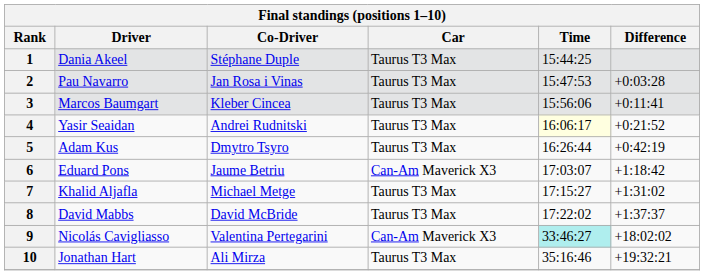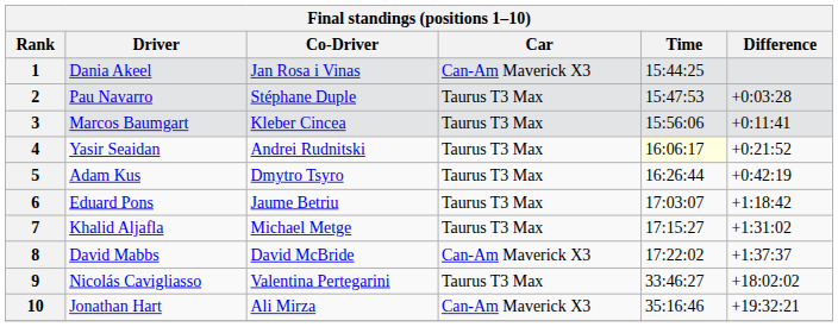 <table class="wikitable" style="width:50em;margin-bottom:0;">
 <tr>
 <th colspan=6>Final standings (positions 1–10)</th>
 </tr>
 <tr>
 <th>Rank</th>
 <th>Driver</th>
 <th>Co-Driver</th>
 <th>Car</th>
 <th>Time</th>
 <th>Difference</th>
 </tr>
 <tr style="background:#e3e4e5;">
 <th>1</th>
 <td> <a href='#'>Dania Akeel</a></td>
-<td> <a href='#'>Stéphane Duple</a></td>
-<td>Taurus T3 Max</td>
+<td> <a href='#'>Jan Rosa i Vinas</a></td>
+<td><a href='#'>Can-Am</a> Maverick X3</td>
 <td>15:44:25</td>
 <td></td>
 </tr>
 <tr style="background:#e3e4e5;">
 <th>2</th>
 <td> <a href='#'>Pau Navarro</a></td>
-<td> <a href='#'>Jan Rosa i Vinas</a></td>
+<td> <a href='#'>Stéphane Duple</a></td>
 <td>Taurus T3 Max</td>
 <td>15:47:53</td>
 <td>+0:03:28</td>
 </tr>
 <tr style="background:#e3e4e5;">
 <th>3</th>
 <td> <a href='#'>Marcos Baumgart</a></td>
 <td> <a href='#'>Kleber Cincea</a></td>
 <td>Taurus T3 Max</td>
 <td>15:56:06</td>
 <td>+0:11:41</td>
 </tr>
 <tr>
 <th>4</th>
 <td> <a href='#'>Yasir Seaidan</a></td>
 <td> <a href='#'>Andrei Rudnitski</a></td>
 <td>Taurus T3 Max</td>
 <td style="background: lightyellow;">16:06:17</td>
 <td>+0:21:52</td>
 </tr>
 <tr>
 <th>5</th>
 <td> <a href='#'>Adam Kus</a></td>
 <td> <a href='#'>Dmytro Tsyro</a></td>
 <td>Taurus T3 Max</td>
 <td>16:26:44</td>
 <td>+0:42:19</td>
 </tr>
 <tr>
 <th>6</th>
 <td> <a href='#'>Eduard Pons</a></td>
 <td> <a href='#'>Jaume Betriu</a></td>
-<td><a href='#'>Can-Am</a> Maverick X3</td>
+<td>Taurus T3 Max</td>
 <td>17:03:07</td>
 <td>+1:18:42</td>
 </tr>
 <tr>
 <th>7</th>
 <td> <a href='#'>Khalid Aljafla</a></td>
 <td> <a href='#'>Michael Metge</a></td>
 <td>Taurus T3 Max</td>
 <td>17:15:27</td>
 <td>+1:31:02</td>
 </tr>
 <tr>
 <th>8</th>
 <td> <a href='#'>David Mabbs</a></td>
 <td> <a href='#'>David McBride</a></td>
-<td>Taurus T3 Max</td>
+<td><a href='#'>Can-Am</a> Maverick X3</td>
 <td>17:22:02</td>
 <td>+1:37:37</td>
 </tr>
 <tr>
 <th>9</th>
 <td> <a href='#'>Nicolás Cavigliasso</a></td>
 <td> <a href='#'>Valentina Pertegarini</a></td>
-<td><a href='#'>Can-Am</a> Maverick X3</td>
-<td style="background: paleturquoise;">33:46:27</td>
+<td>Taurus T3 Max</td>
+<td>33:46:27</td>
 <td>+18:02:02</td>
 </tr>
 <tr>
 <th>10</th>
 <td> <a href='#'>Jonathan Hart</a></td>
 <td> <a href='#'>Ali Mirza</a></td>
-<td>Taurus T3 Max</td>
+<td><a href='#'>Can-Am</a> Maverick X3</td>
 <td>35:16:46</td>
 <td>+19:32:21</td>
 </tr>
 <tr>
 </tr>
 </table>
